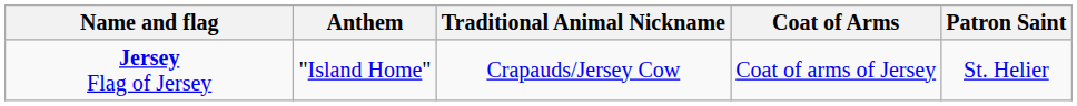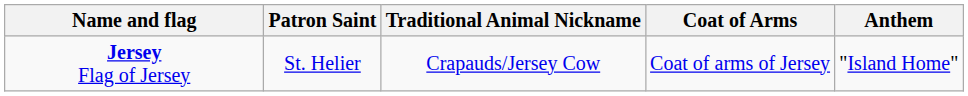 <table class="wikitable" style="text-align:center;">
 <tr>
 <th width="200px">Name and flag</th>
-<th width="*">Anthem</th>
+<th width="*">Patron Saint</th>
 <th width="*">Traditional Animal Nickname</th>
 <th width="*">Coat of Arms</th>
-<th width="*">Patron Saint</th>
+<th width="*">Anthem</th>
 </tr>
 <tr ->
 <td><strong><a href='#'>Jersey</a></strong> <br><a href='#'>Flag of Jersey</a><br></td>
-<td>"<a href='#'>Island Home</a>"</td>
+<td><a href='#'>St. Helier</a><br></td>
 <td><a href='#'>Crapauds/Jersey Cow</a><br></td>
 <td><a href='#'>Coat of arms of Jersey</a><br></td>
-<td><a href='#'>St. Helier</a><br></td>
+<td>"<a href='#'>Island Home</a>"</td>
 </tr>
 </table>
